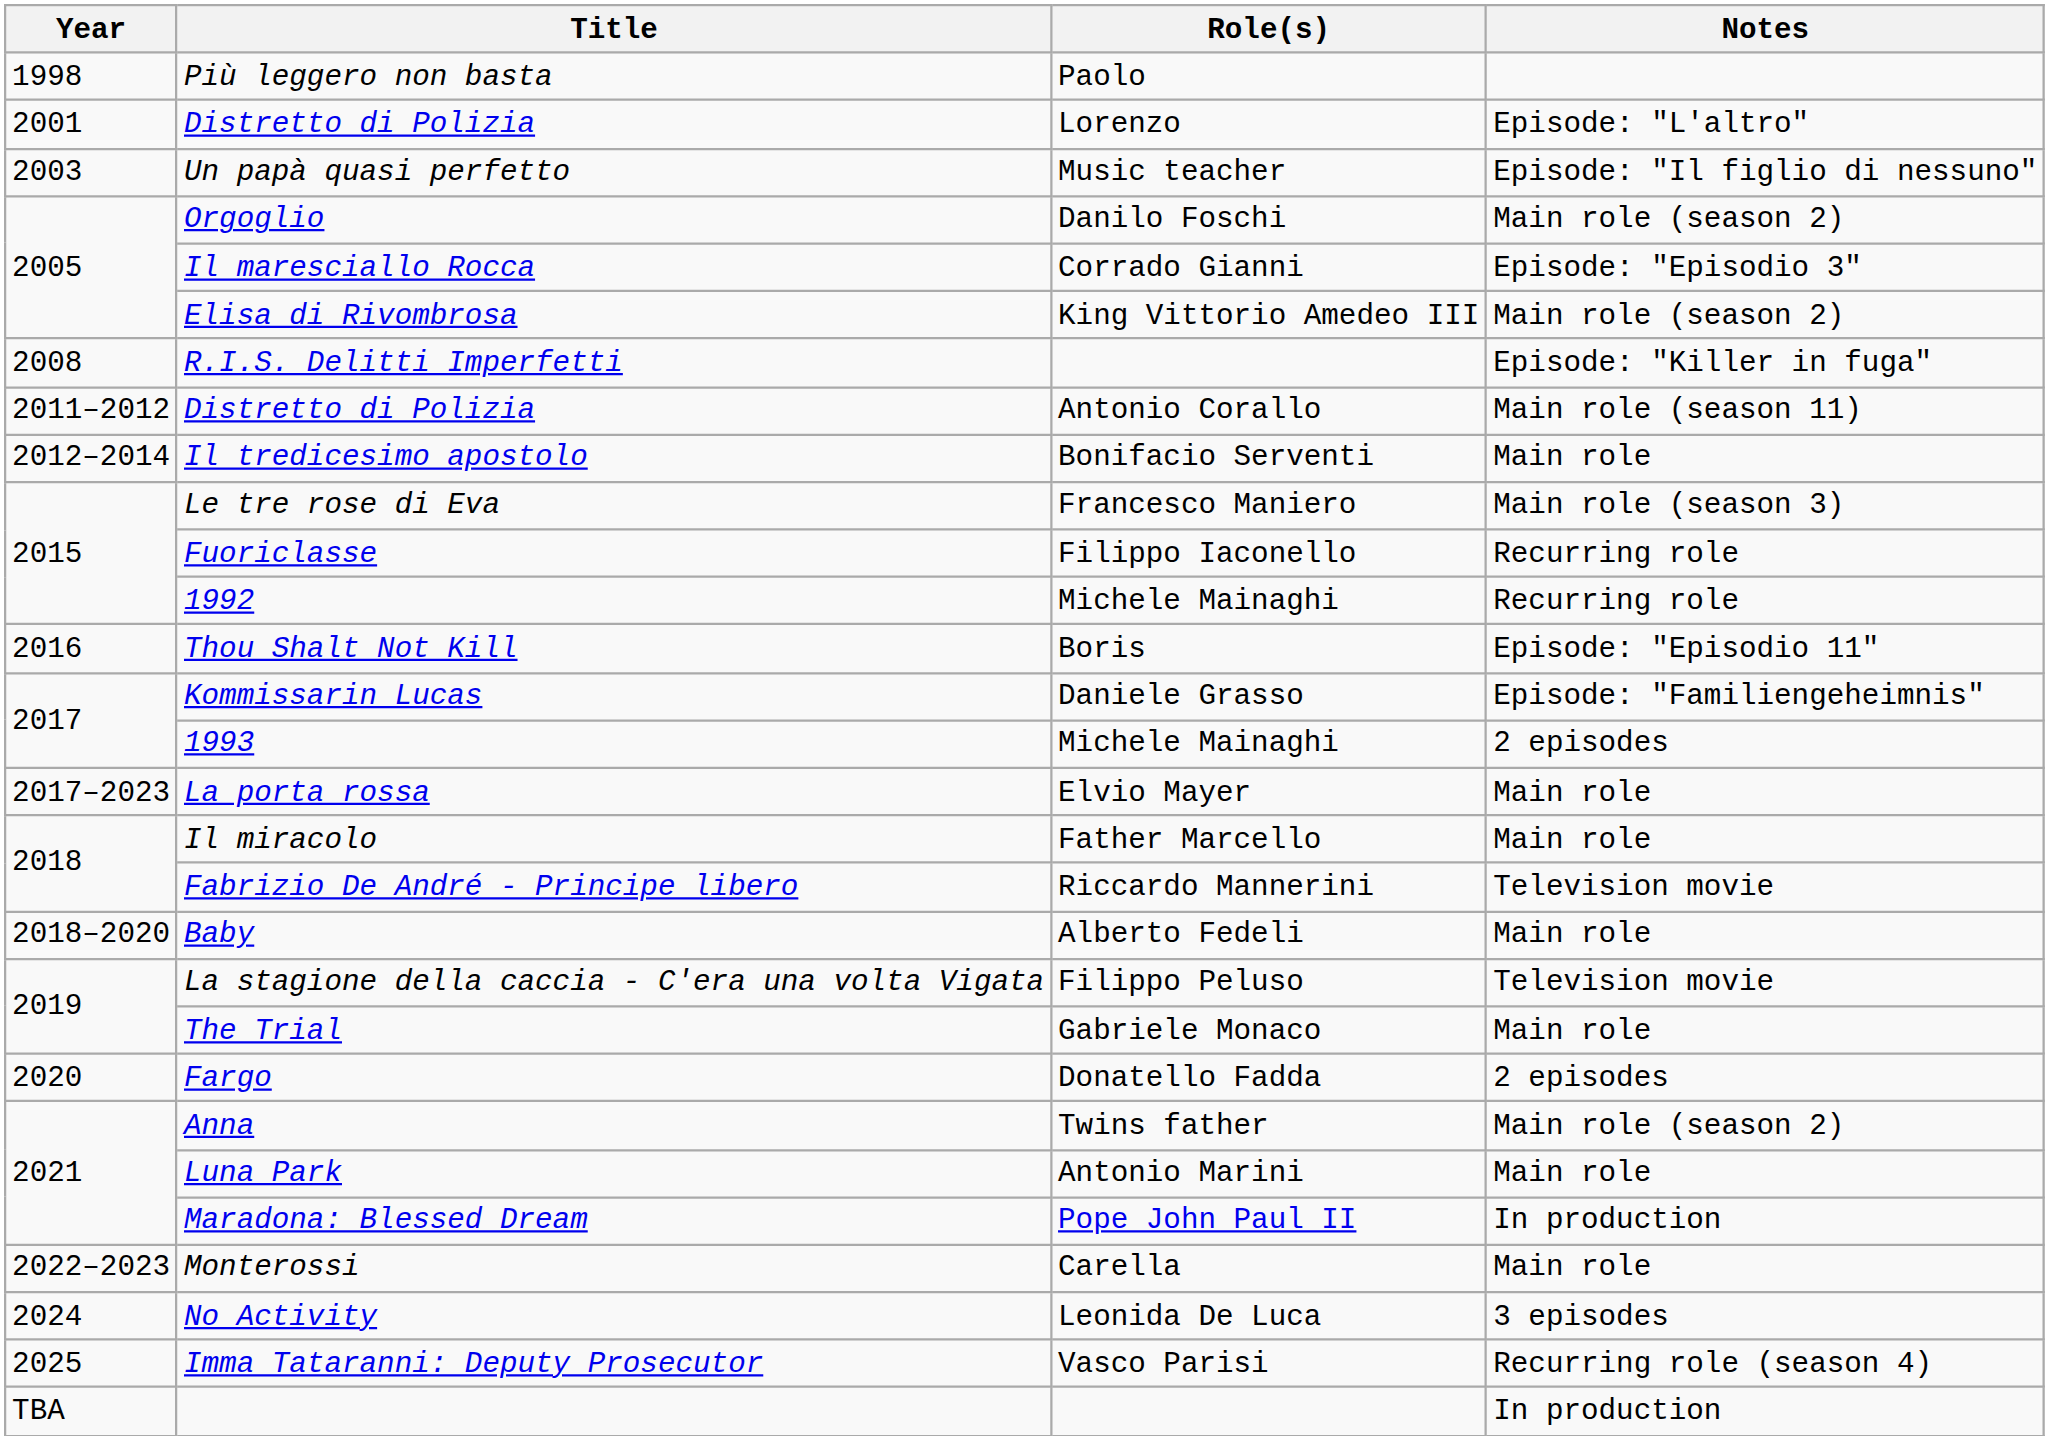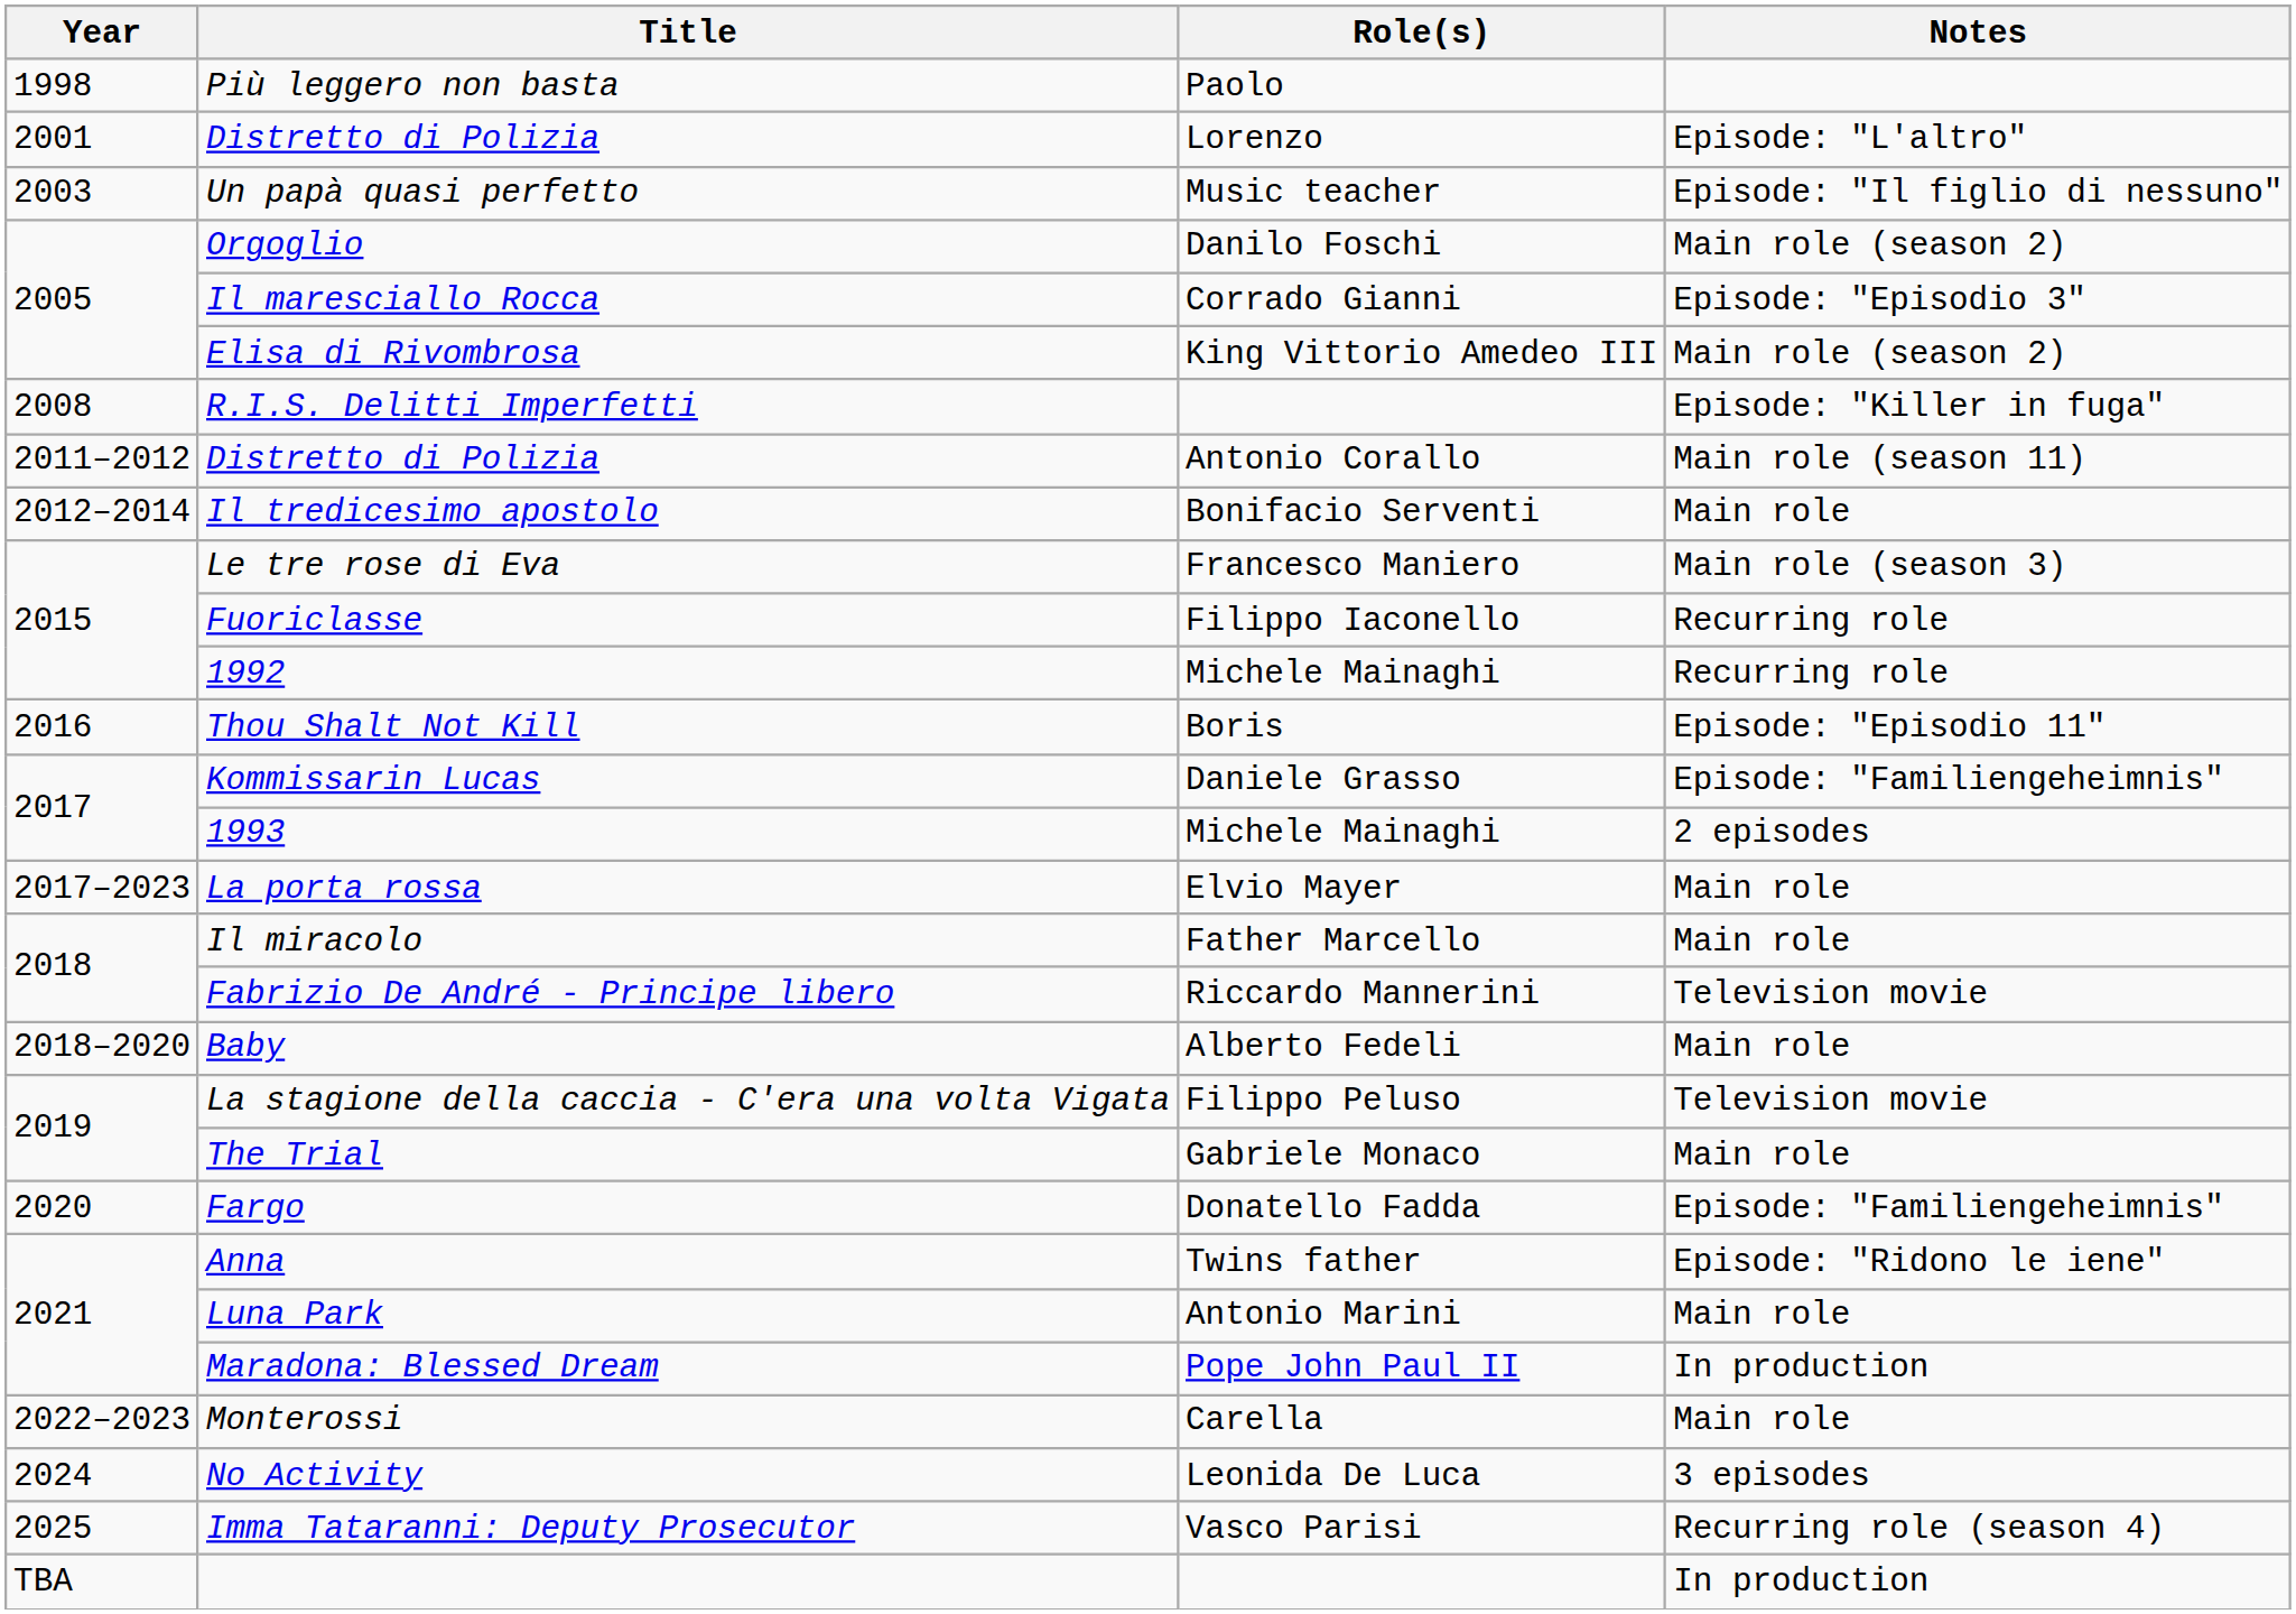 <table class="wikitable plainrowheaders sortable">
 <tr>
 <th scope="col">Year</th>
 <th scope="col">Title</th>
 <th scope="col">Role(s)</th>
 <th scope="col" class="unsortable">Notes</th>
 </tr>
 <tr>
 <td>1998</td>
 <td><em>Più leggero non basta</em></td>
 <td>Paolo</td>
 <td></td>
 </tr>
 <tr>
 <td>2001</td>
 <td><em><a href='#'>Distretto di Polizia</a></em></td>
 <td>Lorenzo</td>
 <td>Episode: "L'altro"</td>
 </tr>
 <tr>
 <td>2003</td>
 <td><em>Un papà quasi perfetto</em></td>
 <td>Music teacher</td>
 <td>Episode: "Il figlio di nessuno"</td>
 </tr>
 <tr>
 <td rowspan="3">2005</td>
 <td><em><a href='#'>Orgoglio</a></em></td>
 <td>Danilo Foschi</td>
 <td>Main role (season 2)</td>
 </tr>
 <tr>
 <td><em><a href='#'>Il maresciallo Rocca</a></em></td>
 <td>Corrado Gianni</td>
 <td>Episode: "Episodio 3"</td>
 </tr>
 <tr>
 <td><em><a href='#'>Elisa di Rivombrosa</a></em></td>
 <td>King Vittorio Amedeo III</td>
 <td>Main role (season 2)</td>
 </tr>
 <tr>
 <td>2008</td>
 <td><em><a href='#'>R.I.S. Delitti Imperfetti</a></em></td>
 <td></td>
 <td>Episode: "Killer in fuga"</td>
 </tr>
 <tr>
 <td>2011–2012</td>
 <td><em><a href='#'>Distretto di Polizia</a></em></td>
 <td>Antonio Corallo</td>
 <td>Main role (season 11)</td>
 </tr>
 <tr>
 <td>2012–2014</td>
 <td><em><a href='#'>Il tredicesimo apostolo</a></em></td>
 <td>Bonifacio Serventi</td>
 <td>Main role</td>
 </tr>
 <tr>
 <td rowspan="3">2015</td>
 <td><em>Le tre rose di Eva</em></td>
 <td>Francesco Maniero</td>
 <td>Main role (season 3)</td>
 </tr>
 <tr>
 <td><em><a href='#'>Fuoriclasse</a></em></td>
 <td>Filippo Iaconello</td>
 <td>Recurring role</td>
 </tr>
 <tr>
 <td><em><a href='#'>1992</a></em></td>
 <td>Michele Mainaghi</td>
 <td>Recurring role</td>
 </tr>
 <tr>
 <td>2016</td>
 <td><em><a href='#'>Thou Shalt Not Kill</a></em></td>
 <td>Boris</td>
 <td>Episode: "Episodio 11"</td>
 </tr>
 <tr>
 <td rowspan="2">2017</td>
 <td><em><a href='#'>Kommissarin Lucas</a></em></td>
 <td>Daniele Grasso</td>
 <td>Episode: "Familiengeheimnis"</td>
 </tr>
 <tr>
 <td><em><a href='#'>1993</a></em></td>
 <td>Michele Mainaghi</td>
 <td>2 episodes</td>
 </tr>
 <tr>
 <td>2017–2023</td>
 <td><em><a href='#'>La porta rossa</a></em></td>
 <td>Elvio Mayer</td>
 <td>Main role</td>
 </tr>
 <tr>
 <td rowspan="2">2018</td>
 <td><em>Il miracolo</em></td>
 <td>Father Marcello</td>
 <td>Main role</td>
 </tr>
 <tr>
 <td><em><a href='#'>Fabrizio De André - Principe libero</a></em></td>
 <td>Riccardo Mannerini</td>
 <td>Television movie</td>
 </tr>
 <tr>
 <td>2018–2020</td>
 <td><em><a href='#'>Baby</a></em></td>
 <td>Alberto Fedeli</td>
 <td>Main role</td>
 </tr>
 <tr>
 <td rowspan="2">2019</td>
 <td><em>La stagione della caccia - C'era una volta Vigata</em></td>
 <td>Filippo Peluso</td>
 <td>Television movie</td>
 </tr>
 <tr>
 <td><em><a href='#'>The Trial</a></em></td>
 <td>Gabriele Monaco</td>
 <td>Main role</td>
 </tr>
 <tr>
 <td>2020</td>
 <td><em><a href='#'>Fargo</a></em></td>
 <td>Donatello Fadda</td>
-<td>2 episodes</td>
+<td>Episode: "Familiengeheimnis"</td>
 </tr>
 <tr>
 <td rowspan="3">2021</td>
 <td><em><a href='#'>Anna</a></em></td>
 <td>Twins father</td>
-<td>Main role (season 2)</td>
+<td>Episode: "Ridono le iene"</td>
 </tr>
 <tr>
 <td><em><a href='#'>Luna Park</a></em></td>
 <td>Antonio Marini</td>
 <td>Main role</td>
 </tr>
 <tr>
 <td><em><a href='#'>Maradona: Blessed Dream</a></em></td>
 <td><a href='#'>Pope John Paul II</a></td>
 <td>In production</td>
 </tr>
 <tr>
 <td>2022–2023</td>
 <td><em>Monterossi</em></td>
 <td>Carella</td>
 <td>Main role</td>
 </tr>
 <tr>
 <td>2024</td>
 <td><em><a href='#'>No Activity</a></em></td>
 <td>Leonida De Luca</td>
 <td>3 episodes</td>
 </tr>
 <tr>
 <td>2025</td>
 <td><em><a href='#'>Imma Tataranni: Deputy Prosecutor</a></em></td>
 <td>Vasco Parisi</td>
 <td>Recurring role (season 4)</td>
 </tr>
 <tr>
 <td>TBA</td>
 <td></td>
 <td></td>
 <td>In production</td>
 </tr>
 </table>
